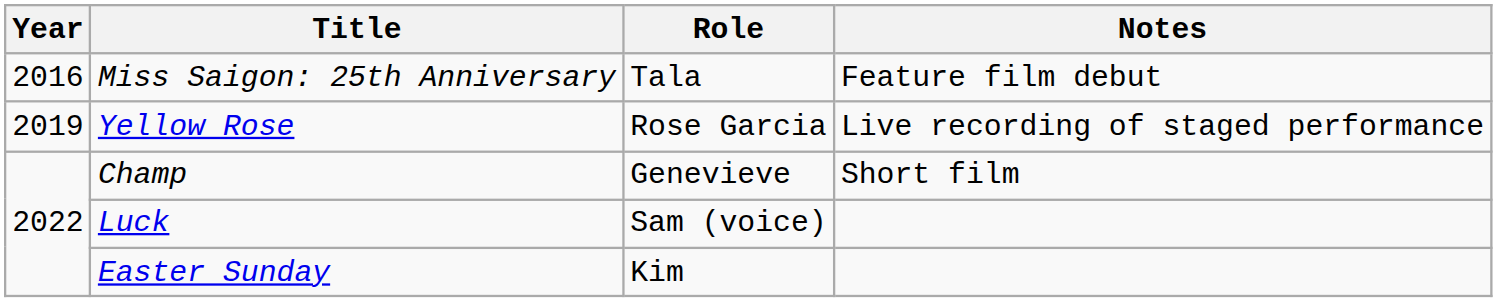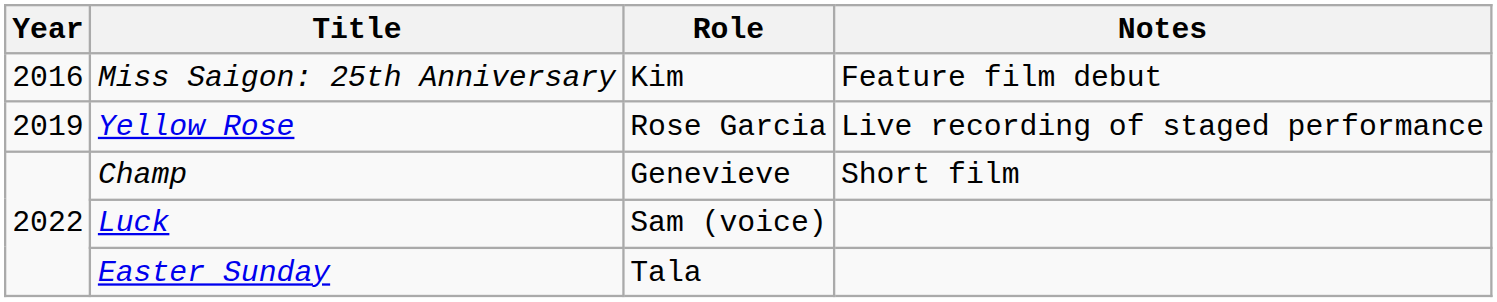 <table class="wikitable">
 <tr>
 <th>Year</th>
 <th>Title</th>
 <th>Role</th>
 <th>Notes</th>
 </tr>
 <tr>
 <td>2016</td>
 <td><em>Miss Saigon: 25th Anniversary</em></td>
-<td>Tala</td>
+<td>Kim</td>
 <td>Feature film debut</td>
 </tr>
 <tr>
 <td>2019</td>
 <td><em><a href='#'>Yellow Rose</a></em></td>
 <td>Rose Garcia</td>
 <td>Live recording of staged performance</td>
 </tr>
 <tr>
 <td rowspan="3">2022</td>
 <td><em>Champ</em></td>
 <td>Genevieve</td>
 <td>Short film</td>
 </tr>
 <tr>
 <td><em><a href='#'>Luck</a></em></td>
 <td>Sam (voice)</td>
 <td></td>
 </tr>
 <tr>
 <td><em><a href='#'>Easter Sunday</a></em></td>
-<td>Kim</td>
+<td>Tala</td>
 <td></td>
 </tr>
 </table>
